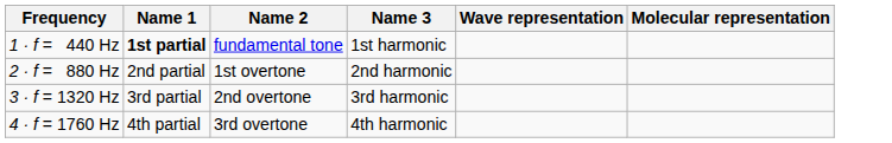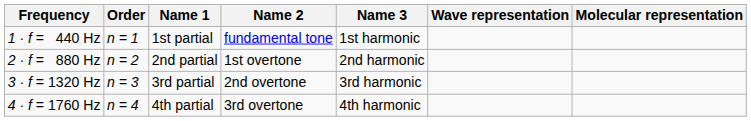 <table class="wikitable">
 <tr class="hintergrundfarbe5">
 <th>Frequency</th>
+<th>Order</th>
 <th>Name 1</th>
 <th>Name 2</th>
 <th>Name 3</th>
 <th>Wave representation</th>
 <th>Molecular representation</th>
 </tr>
 <tr>
 <td><em>1 · f </em> =   440 Hz</td>
-<td><strong>1st partial</strong></td>
+<td><em>n = 1</em></td>
+<td>1st partial</td>
 <td><a href='#'>fundamental tone</a></td>
 <td>1st harmonic</td>
 <td></td>
 <td></td>
 </tr>
 <tr>
 <td><em>2 · f </em> =   880 Hz</td>
+<td><em>n = 2</em></td>
 <td>2nd partial</td>
 <td>1st overtone</td>
 <td>2nd harmonic</td>
 <td></td>
 <td></td>
 </tr>
 <tr>
 <td><em>3 · f </em>= 1320 Hz</td>
+<td><em>n = 3</em></td>
 <td>3rd partial</td>
 <td>2nd overtone</td>
 <td>3rd harmonic</td>
 <td></td>
 <td></td>
 </tr>
 <tr>
 <td><em>4 · f </em>= 1760 Hz</td>
+<td><em>n = 4</em></td>
 <td>4th partial</td>
 <td>3rd overtone</td>
 <td>4th harmonic</td>
 <td></td>
 <td></td>
 </tr>
 </table>
